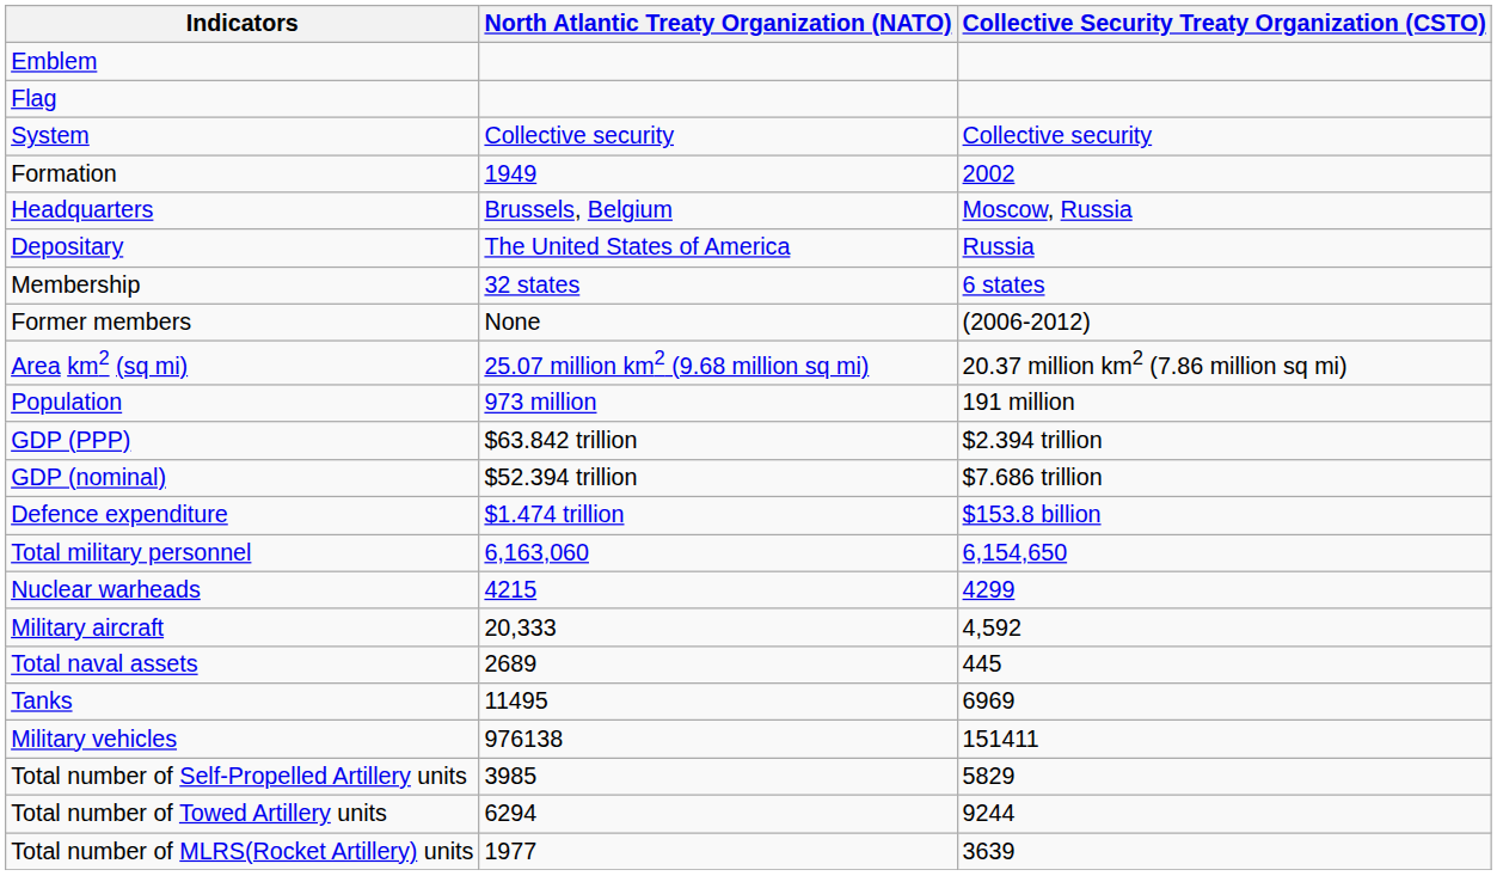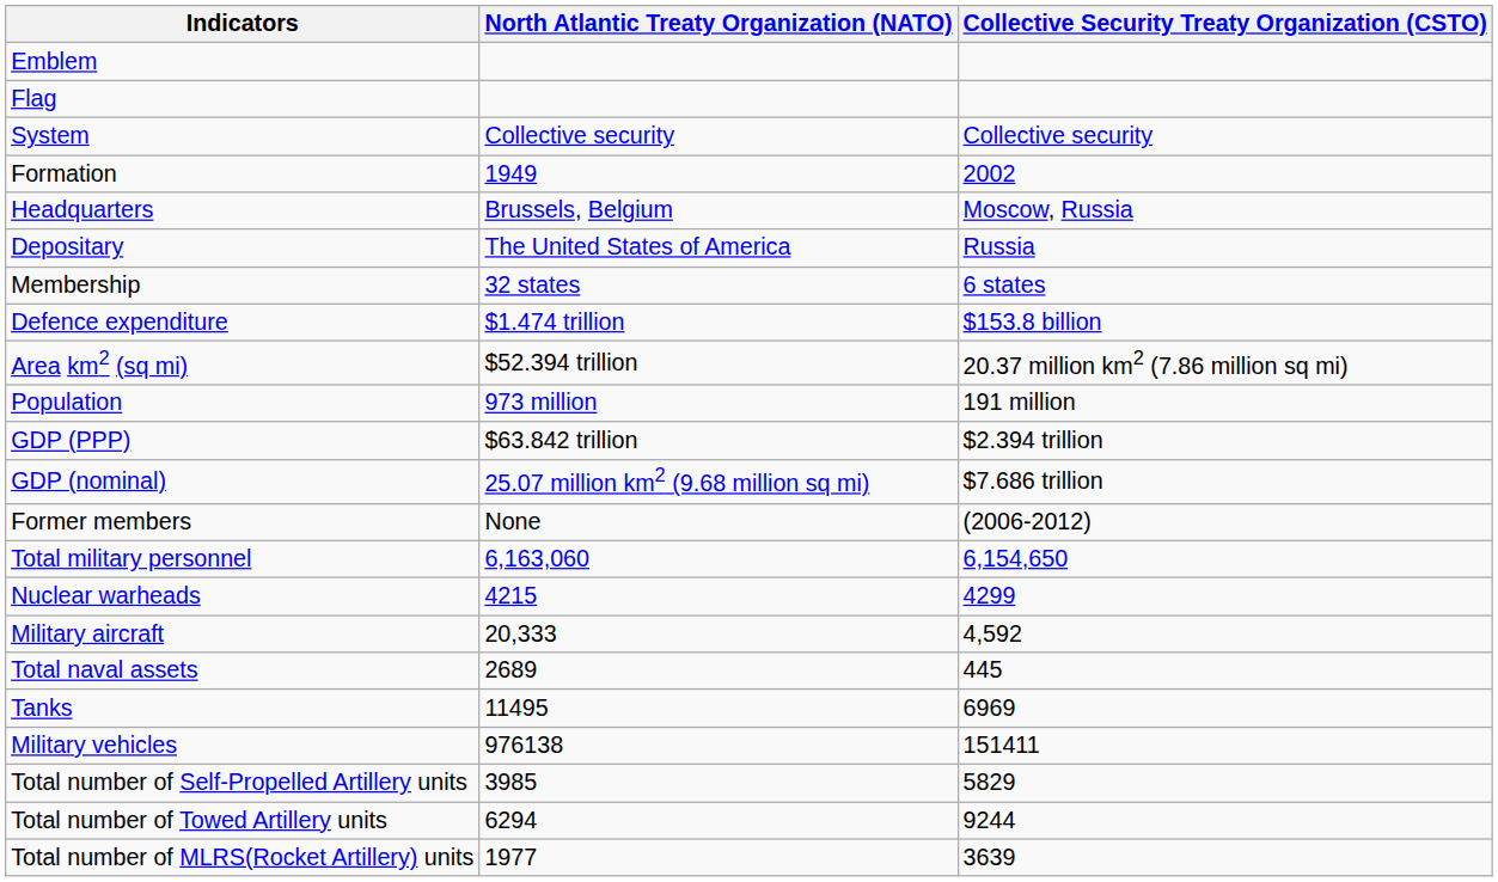 <table class="wikitable">
 <tr>
 <th>Indicators</th>
 <th><a href='#'>North Atlantic Treaty Organization (NATO)</a></th>
 <th><a href='#'>Collective Security Treaty Organization (CSTO)</a></th>
 </tr>
 <tr>
 <td><a href='#'>Emblem</a></td>
 <td></td>
 <td></td>
 </tr>
 <tr>
 <td><a href='#'>Flag</a></td>
 <td></td>
 <td></td>
 </tr>
 <tr>
 <td><a href='#'>System</a></td>
 <td><a href='#'>Collective security</a></td>
 <td><a href='#'>Collective security</a></td>
 </tr>
 <tr>
 <td>Formation</td>
 <td><a href='#'>1949</a></td>
 <td><a href='#'>2002</a></td>
 </tr>
 <tr>
 <td><a href='#'>Headquarters</a></td>
 <td><a href='#'>Brussels</a>, <a href='#'>Belgium</a></td>
 <td><a href='#'>Moscow</a>, <a href='#'>Russia</a></td>
 </tr>
 <tr>
 <td><a href='#'>Depositary</a></td>
 <td><a href='#'>The United States of America</a></td>
 <td><a href='#'>Russia</a></td>
 </tr>
 <tr>
 <td>Membership</td>
 <td><a href='#'>32 states</a> </td>
 <td><a href='#'>6 states</a> </td>
 </tr>
 <tr>
-<td>Former members</td>
-<td>None</td>
-<td> (2006-2012)</td>
+<td><a href='#'>Defence expenditure</a></td>
+<td><a href='#'>$1.474 trillion</a></td>
+<td><a href='#'>$153.8 billion</a></td>
 </tr>
 <tr>
 <td><a href='#'>Area</a> <a href='#'>km<sup>2</sup></a> <a href='#'>(sq mi)</a></td>
-<td><a href='#'>25.07 million km<sup>2</sup> (9.68 million sq mi)</a></td>
+<td>$52.394 trillion</td>
 <td>20.37 million km<sup>2</sup> (7.86 million sq mi)</td>
 </tr>
 <tr>
 <td><a href='#'>Population</a></td>
 <td><a href='#'>973 million</a></td>
 <td>191 million</td>
 </tr>
 <tr>
 <td><a href='#'>GDP (PPP)</a></td>
 <td>$63.842 trillion</td>
 <td>$2.394 trillion</td>
 </tr>
 <tr>
 <td><a href='#'>GDP (nominal)</a></td>
-<td>$52.394 trillion</td>
+<td><a href='#'>25.07 million km<sup>2</sup> (9.68 million sq mi)</a></td>
 <td>$7.686 trillion</td>
 </tr>
 <tr>
-<td><a href='#'>Defence expenditure</a></td>
-<td><a href='#'>$1.474 trillion</a></td>
-<td><a href='#'>$153.8 billion</a></td>
+<td>Former members</td>
+<td>None</td>
+<td> (2006-2012)</td>
 </tr>
 <tr>
 <td><a href='#'>Total military personnel</a></td>
 <td><a href='#'>6,163,060</a></td>
 <td><a href='#'>6,154,650</a></td>
 </tr>
 <tr>
 <td><a href='#'>Nuclear warheads</a></td>
 <td><a href='#'>4215</a></td>
 <td><a href='#'>4299</a></td>
 </tr>
 <tr>
 <td><a href='#'>Military aircraft</a></td>
 <td>20,333</td>
 <td>4,592</td>
 </tr>
 <tr>
 <td><a href='#'>Total naval assets</a></td>
 <td>2689</td>
 <td>445</td>
 </tr>
 <tr>
 <td><a href='#'>Tanks</a></td>
 <td>11495</td>
 <td>6969</td>
 </tr>
 <tr>
 <td><a href='#'>Military vehicles</a></td>
 <td>976138</td>
 <td>151411</td>
 </tr>
 <tr>
 <td>Total number of <a href='#'>Self-Propelled Artillery</a> units</td>
 <td>3985</td>
 <td>5829</td>
 </tr>
 <tr>
 <td>Total number of <a href='#'>Towed Artillery</a> units</td>
 <td>6294</td>
 <td>9244</td>
 </tr>
 <tr>
 <td>Total number of <a href='#'>MLRS(Rocket Artillery)</a> units</td>
 <td>1977</td>
 <td>3639</td>
 </tr>
 </table>
